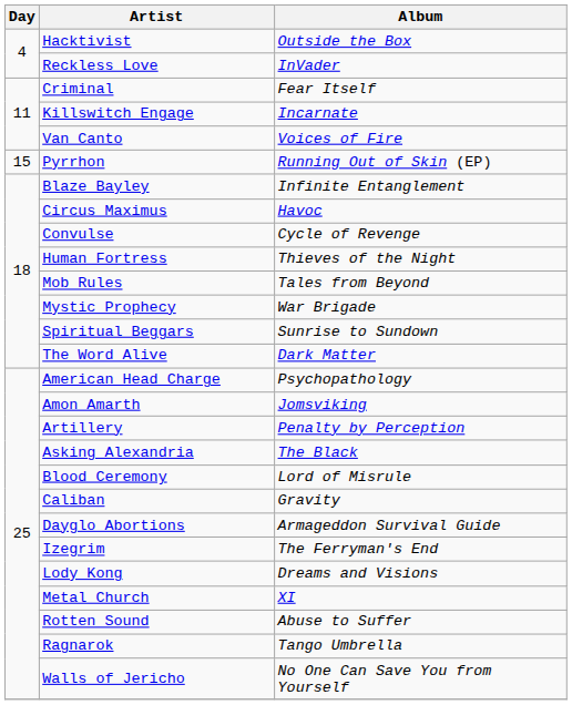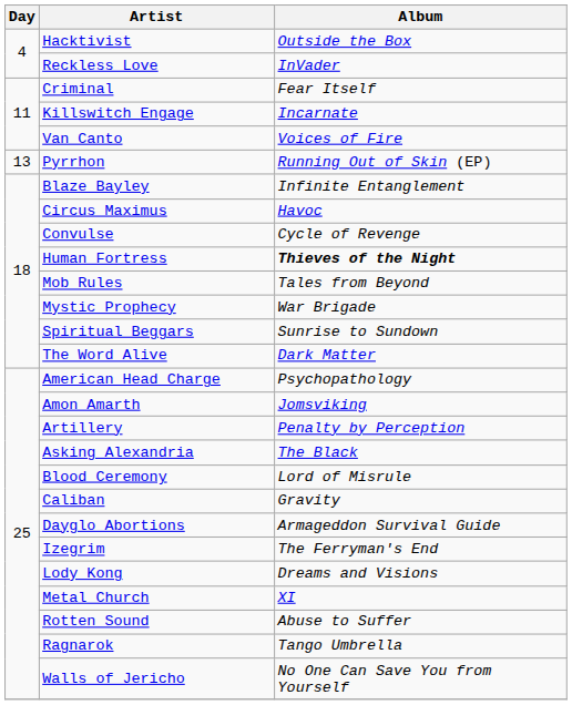 <table class="wikitable">
 <tr>
 <th style="width:20px;">Day</th>
 <th style="width:200px;">Artist</th>
 <th style="width:250px;">Album</th>
 </tr>
 <tr>
 <td style="text-align:center;" rowspan="2">4</td>
 <td><a href='#'>Hacktivist</a></td>
 <td><em><a href='#'>Outside the Box</a></em></td>
 </tr>
 <tr>
 <td><a href='#'>Reckless Love</a></td>
 <td><em><a href='#'>InVader</a></em></td>
 </tr>
 <tr>
 <td style="text-align:center;" rowspan="3">11</td>
 <td><a href='#'>Criminal</a></td>
 <td><em>Fear Itself</em></td>
 </tr>
 <tr>
 <td><a href='#'>Killswitch Engage</a></td>
 <td><em><a href='#'>Incarnate</a></em></td>
 </tr>
 <tr>
 <td><a href='#'>Van Canto</a></td>
 <td><em><a href='#'>Voices of Fire</a></em></td>
 </tr>
 <tr>
-<td style="text-align:center;">15</td>
+<td style="text-align:center;">13</td>
 <td><a href='#'>Pyrrhon</a></td>
 <td><em><a href='#'>Running Out of Skin</a></em> (EP)</td>
 </tr>
 <tr>
 <td style="text-align:center;" rowspan="8">18</td>
 <td><a href='#'>Blaze Bayley</a></td>
 <td><em>Infinite Entanglement</em></td>
 </tr>
 <tr>
 <td><a href='#'>Circus Maximus</a></td>
 <td><em><a href='#'>Havoc</a></em></td>
 </tr>
 <tr>
 <td><a href='#'>Convulse</a></td>
 <td><em>Cycle of Revenge</em></td>
 </tr>
 <tr>
 <td><a href='#'>Human Fortress</a></td>
-<td><em>Thieves of the Night</em></td>
+<td><strong><em>Thieves of the Night</em></strong></td>
 </tr>
 <tr>
 <td><a href='#'>Mob Rules</a></td>
 <td><em>Tales from Beyond</em></td>
 </tr>
 <tr>
 <td><a href='#'>Mystic Prophecy</a></td>
 <td><em>War Brigade</em></td>
 </tr>
 <tr>
 <td><a href='#'>Spiritual Beggars</a></td>
 <td><em>Sunrise to Sundown</em></td>
 </tr>
 <tr>
 <td><a href='#'>The Word Alive</a></td>
 <td><em><a href='#'>Dark Matter</a></em></td>
 </tr>
 <tr>
 <td style="text-align:center;" rowspan="13">25</td>
 <td><a href='#'>American Head Charge</a></td>
 <td><em>Psychopathology</em></td>
 </tr>
 <tr>
 <td><a href='#'>Amon Amarth</a></td>
 <td><em><a href='#'>Jomsviking</a></em></td>
 </tr>
 <tr>
 <td><a href='#'>Artillery</a></td>
 <td><em><a href='#'>Penalty by Perception</a></em></td>
 </tr>
 <tr>
 <td><a href='#'>Asking Alexandria</a></td>
 <td><em><a href='#'>The Black</a></em></td>
 </tr>
 <tr>
 <td><a href='#'>Blood Ceremony</a></td>
 <td><em>Lord of Misrule</em></td>
 </tr>
 <tr>
 <td><a href='#'>Caliban</a></td>
 <td><em>Gravity</em></td>
 </tr>
 <tr>
 <td><a href='#'>Dayglo Abortions</a></td>
 <td><em>Armageddon Survival Guide</em></td>
 </tr>
 <tr>
 <td><a href='#'>Izegrim</a></td>
 <td><em>The Ferryman's End</em></td>
 </tr>
 <tr>
 <td><a href='#'>Lody Kong</a></td>
 <td><em> Dreams and Visions</em></td>
 </tr>
 <tr>
 <td><a href='#'>Metal Church</a></td>
 <td><em><a href='#'>XI</a></em></td>
 </tr>
 <tr>
 <td><a href='#'>Rotten Sound</a></td>
 <td><em>Abuse to Suffer</em></td>
 </tr>
 <tr>
 <td><a href='#'>Ragnarok</a></td>
 <td><em>Tango Umbrella</em></td>
 </tr>
 <tr>
 <td><a href='#'>Walls of Jericho</a></td>
 <td><em>No One Can Save You from Yourself</em></td>
 </tr>
 <tr>
 </tr>
 </table>
